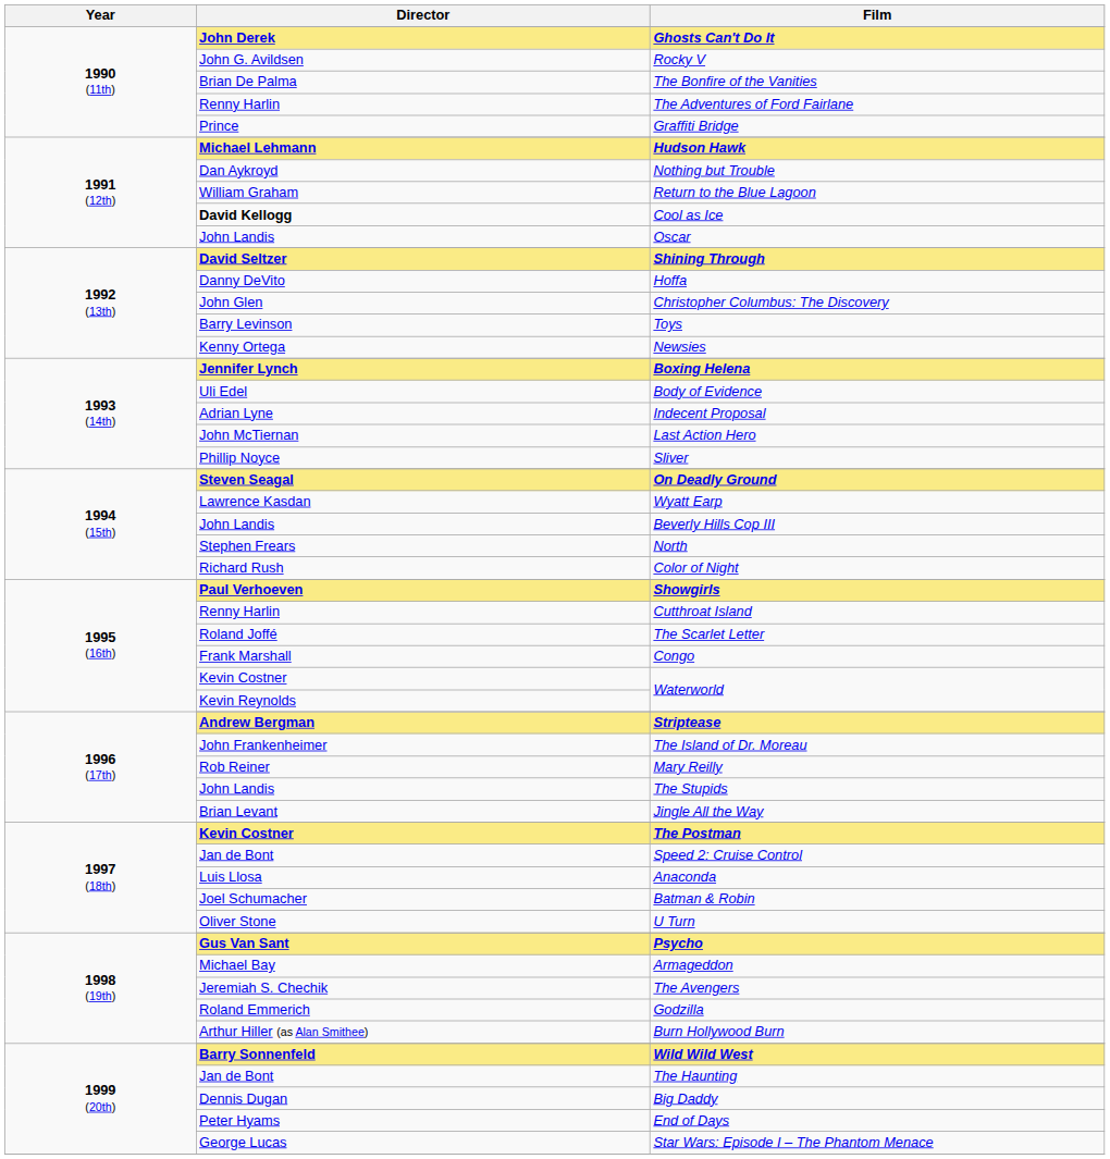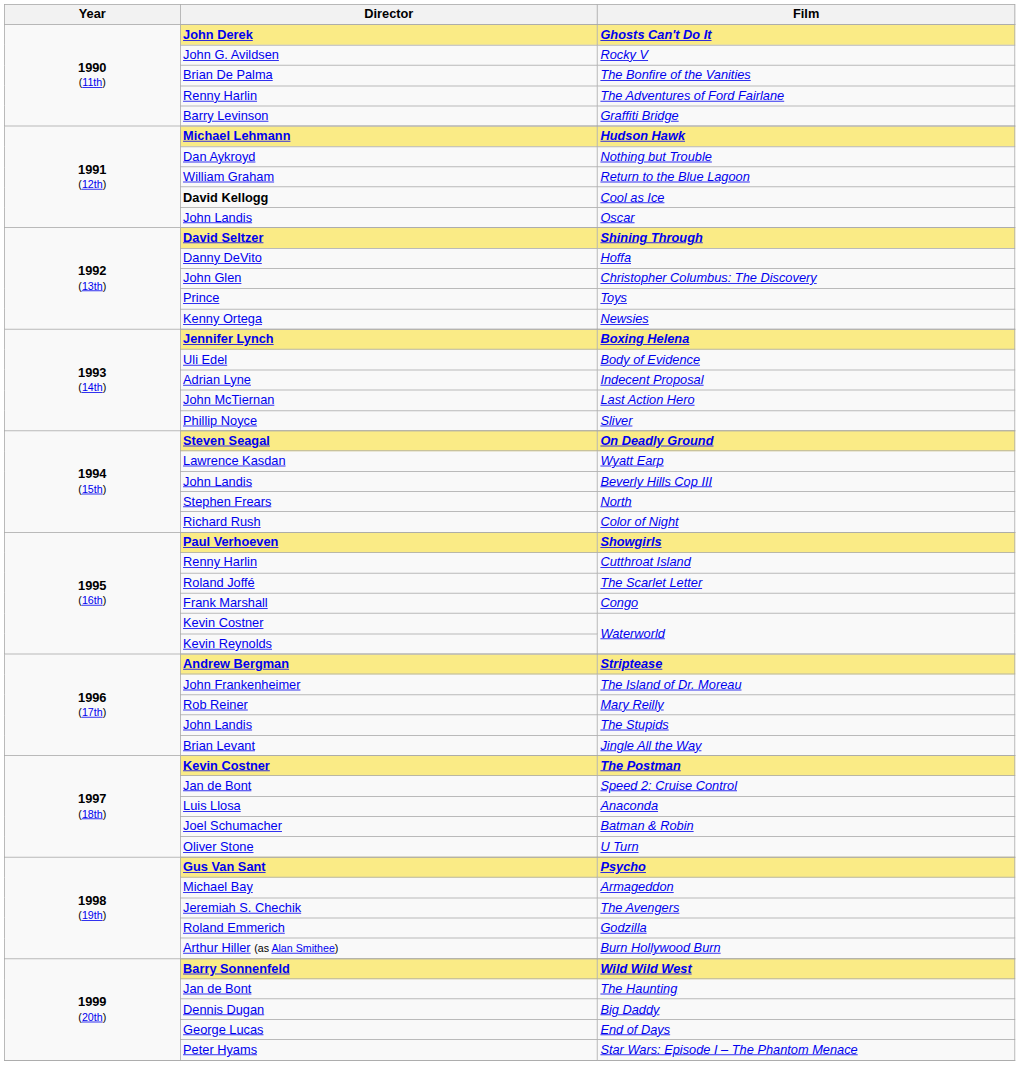 <table class="wikitable" style="width:100%">
 <tr bgcolor="#bebebe">
 <th width="8%">Year</th>
 <th width="19%">Director</th>
 <th width="19%">Film</th>
 </tr>
 <tr>
 <td rowspan="6" style="text-align:center"><strong>1990</strong><br><small>(<a href='#'>11th</a>)</small></td>
 </tr>
 <tr style="background:#FAEB86;">
 <td><strong><a href='#'>John Derek</a></strong></td>
 <td><strong><em><a href='#'>Ghosts Can't Do It</a></em></strong></td>
 </tr>
 <tr>
 <td><a href='#'>John G. Avildsen</a></td>
 <td><em><a href='#'>Rocky V</a></em></td>
 </tr>
 <tr>
 <td><a href='#'>Brian De Palma</a></td>
 <td><em><a href='#'>The Bonfire of the Vanities</a></em></td>
 </tr>
 <tr>
 <td><a href='#'>Renny Harlin</a></td>
 <td><em><a href='#'>The Adventures of Ford Fairlane</a></em></td>
 </tr>
 <tr>
-<td><a href='#'>Prince</a></td>
+<td><a href='#'>Barry Levinson</a></td>
 <td><em><a href='#'>Graffiti Bridge</a></em></td>
 </tr>
 <tr>
 <td rowspan="6" style="text-align:center"><strong>1991</strong><br><small>(<a href='#'>12th</a>)</small></td>
 </tr>
 <tr style="background:#FAEB86;">
 <td><strong><a href='#'>Michael Lehmann</a></strong></td>
 <td><strong><em><a href='#'>Hudson Hawk</a></em></strong></td>
 </tr>
 <tr>
 <td><a href='#'>Dan Aykroyd</a></td>
 <td><em><a href='#'>Nothing but Trouble</a></em></td>
 </tr>
 <tr>
 <td><a href='#'>William Graham</a></td>
 <td><em><a href='#'>Return to the Blue Lagoon</a></em></td>
 </tr>
 <tr>
 <td><strong>David Kellogg</strong></td>
 <td><em><a href='#'>Cool as Ice</a></em></td>
 </tr>
 <tr>
 <td><a href='#'>John Landis</a></td>
 <td><em><a href='#'>Oscar</a></em></td>
 </tr>
 <tr>
 <td rowspan="6" style="text-align:center"><strong>1992</strong><br><small>(<a href='#'>13th</a>)</small></td>
 </tr>
 <tr style="background:#FAEB86;">
 <td><strong><a href='#'>David Seltzer</a></strong></td>
 <td><strong><em><a href='#'>Shining Through</a></em></strong></td>
 </tr>
 <tr>
 <td><a href='#'>Danny DeVito</a></td>
 <td><em><a href='#'>Hoffa</a></em></td>
 </tr>
 <tr>
 <td><a href='#'>John Glen</a></td>
 <td><em><a href='#'>Christopher Columbus: The Discovery</a></em></td>
 </tr>
 <tr>
-<td><a href='#'>Barry Levinson</a></td>
+<td><a href='#'>Prince</a></td>
 <td><em><a href='#'>Toys</a></em></td>
 </tr>
 <tr>
 <td><a href='#'>Kenny Ortega</a></td>
 <td><em><a href='#'>Newsies</a></em></td>
 </tr>
 <tr>
 <td rowspan="6" style="text-align:center"><strong>1993</strong><br><small>(<a href='#'>14th</a>)</small></td>
 </tr>
 <tr style="background:#FAEB86;">
 <td><strong><a href='#'>Jennifer Lynch</a></strong></td>
 <td><strong><em><a href='#'>Boxing Helena</a></em></strong></td>
 </tr>
 <tr>
 <td><a href='#'>Uli Edel</a></td>
 <td><em><a href='#'>Body of Evidence</a></em></td>
 </tr>
 <tr>
 <td><a href='#'>Adrian Lyne</a></td>
 <td><em><a href='#'>Indecent Proposal</a></em></td>
 </tr>
 <tr>
 <td><a href='#'>John McTiernan</a></td>
 <td><em><a href='#'>Last Action Hero</a></em></td>
 </tr>
 <tr>
 <td><a href='#'>Phillip Noyce</a></td>
 <td><em><a href='#'>Sliver</a></em></td>
 </tr>
 <tr>
 <td rowspan="6" style="text-align:center"><strong>1994</strong><br><small>(<a href='#'>15th</a>)</small></td>
 </tr>
 <tr style="background:#FAEB86;">
 <td><strong><a href='#'>Steven Seagal</a></strong></td>
 <td><strong><em><a href='#'>On Deadly Ground</a></em></strong></td>
 </tr>
 <tr>
 <td><a href='#'>Lawrence Kasdan</a></td>
 <td><em><a href='#'>Wyatt Earp</a></em></td>
 </tr>
 <tr>
 <td><a href='#'>John Landis</a></td>
 <td><em><a href='#'>Beverly Hills Cop III</a></em></td>
 </tr>
 <tr>
 <td><a href='#'>Stephen Frears</a></td>
 <td><em><a href='#'>North</a></em></td>
 </tr>
 <tr>
 <td><a href='#'>Richard Rush</a></td>
 <td><em><a href='#'>Color of Night</a></em></td>
 </tr>
 <tr>
 <td rowspan="7" style="text-align:center"><strong>1995</strong><br><small>(<a href='#'>16th</a>)</small></td>
 </tr>
 <tr style="background:#FAEB86;">
 <td><strong><a href='#'>Paul Verhoeven</a></strong></td>
 <td><strong><em><a href='#'>Showgirls</a></em></strong></td>
 </tr>
 <tr>
 <td><a href='#'>Renny Harlin</a></td>
 <td><em><a href='#'>Cutthroat Island</a></em></td>
 </tr>
 <tr>
 <td><a href='#'>Roland Joffé</a></td>
 <td><em><a href='#'>The Scarlet Letter</a></em></td>
 </tr>
 <tr>
 <td><a href='#'>Frank Marshall</a></td>
 <td><em><a href='#'>Congo</a></em></td>
 </tr>
 <tr>
 <td><a href='#'>Kevin Costner</a></td>
 <td rowspan=2><em><a href='#'>Waterworld</a></em></td>
 </tr>
 <tr>
 <td><a href='#'>Kevin Reynolds</a></td>
 </tr>
 <tr>
 <td rowspan="6" style="text-align:center"><strong>1996</strong><br><small>(<a href='#'>17th</a>)</small></td>
 </tr>
 <tr style="background:#FAEB86;">
 <td><strong><a href='#'>Andrew Bergman</a></strong></td>
 <td><strong><em><a href='#'>Striptease</a></em></strong></td>
 </tr>
 <tr>
 <td><a href='#'>John Frankenheimer</a></td>
 <td><em><a href='#'>The Island of Dr. Moreau</a></em></td>
 </tr>
 <tr>
 <td><a href='#'>Rob Reiner</a></td>
 <td><em><a href='#'>Mary Reilly</a></em></td>
 </tr>
 <tr>
 <td><a href='#'>John Landis</a></td>
 <td><em><a href='#'>The Stupids</a></em></td>
 </tr>
 <tr>
 <td><a href='#'>Brian Levant</a></td>
 <td><em><a href='#'>Jingle All the Way</a></em></td>
 </tr>
 <tr>
 <td rowspan="6" style="text-align:center"><strong>1997</strong><br><small>(<a href='#'>18th</a>)</small></td>
 </tr>
 <tr style="background:#FAEB86;">
 <td><strong><a href='#'>Kevin Costner</a></strong></td>
 <td><strong><em><a href='#'>The Postman</a></em></strong></td>
 </tr>
 <tr>
 <td><a href='#'>Jan de Bont</a></td>
 <td><em><a href='#'>Speed 2: Cruise Control</a></em></td>
 </tr>
 <tr>
 <td><a href='#'>Luis Llosa</a></td>
 <td><em><a href='#'>Anaconda</a></em></td>
 </tr>
 <tr>
 <td><a href='#'>Joel Schumacher</a></td>
 <td><em><a href='#'>Batman & Robin</a></em></td>
 </tr>
 <tr>
 <td><a href='#'>Oliver Stone</a></td>
 <td><em><a href='#'>U Turn</a></em></td>
 </tr>
 <tr>
 <td rowspan="6" style="text-align:center"><strong>1998</strong><br><small>(<a href='#'>19th</a>)</small></td>
 </tr>
 <tr style="background:#FAEB86;">
 <td><strong><a href='#'>Gus Van Sant</a></strong></td>
 <td><strong><em><a href='#'>Psycho</a></em></strong></td>
 </tr>
 <tr>
 <td><a href='#'>Michael Bay</a></td>
 <td><em><a href='#'>Armageddon</a></em></td>
 </tr>
 <tr>
 <td><a href='#'>Jeremiah S. Chechik</a></td>
 <td><em><a href='#'>The Avengers</a></em></td>
 </tr>
 <tr>
 <td><a href='#'>Roland Emmerich</a></td>
 <td><em><a href='#'>Godzilla</a></em></td>
 </tr>
 <tr>
 <td><a href='#'>Arthur Hiller</a> <small>(as <a href='#'>Alan Smithee</a>)</small></td>
 <td><em><a href='#'>Burn Hollywood Burn</a></em></td>
 </tr>
 <tr>
 <td rowspan="6" style="text-align:center"><strong>1999</strong><br><small>(<a href='#'>20th</a>)</small></td>
 </tr>
 <tr style="background:#FAEB86;">
 <td><strong><a href='#'>Barry Sonnenfeld</a></strong></td>
 <td><strong><em><a href='#'>Wild Wild West</a></em></strong></td>
 </tr>
 <tr>
 <td><a href='#'>Jan de Bont</a></td>
 <td><em><a href='#'>The Haunting</a></em></td>
 </tr>
 <tr>
 <td><a href='#'>Dennis Dugan</a></td>
 <td><em><a href='#'>Big Daddy</a></em></td>
 </tr>
 <tr>
-<td><a href='#'>Peter Hyams</a></td>
+<td><a href='#'>George Lucas</a></td>
 <td><em><a href='#'>End of Days</a></em></td>
 </tr>
 <tr>
-<td><a href='#'>George Lucas</a></td>
+<td><a href='#'>Peter Hyams</a></td>
 <td><em><a href='#'>Star Wars: Episode I – The Phantom Menace</a></em></td>
 </tr>
 <tr>
 </tr>
 </table>
